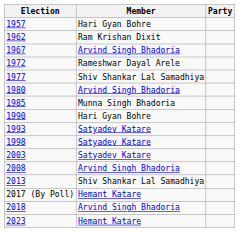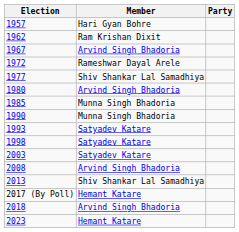 <table class="wikitable sortable">
 <tr>
 <th>Election</th>
 <th>Member</th>
 <th colspan=2>Party</th>
 </tr>
 <tr>
 <td><a href='#'>1957</a></td>
 <td>Hari Gyan Bohre</td>
 <td></td>
 </tr>
 <tr>
 <td><a href='#'>1962</a></td>
 <td>Ram Krishan Dixit</td>
 <td></td>
 </tr>
 <tr>
 <td><a href='#'>1967</a></td>
 <td><a href='#'>Arvind Singh Bhadoria</a></td>
 <td></td>
 </tr>
 <tr>
 <td><a href='#'>1972</a></td>
 <td>Rameshwar Dayal Arele</td>
 <td></td>
 </tr>
 <tr>
 <td><a href='#'>1977</a></td>
 <td>Shiv Shankar Lal Samadhiya</td>
 <td></td>
 </tr>
 <tr>
 <td><a href='#'>1980</a></td>
 <td><a href='#'>Arvind Singh Bhadoria</a></td>
 <td></td>
 </tr>
 <tr>
 <td><a href='#'>1985</a></td>
 <td>Munna Singh Bhadoria</td>
 <td></td>
 </tr>
 <tr>
 <td><a href='#'>1990</a></td>
-<td>Hari Gyan Bohre</td>
+<td>Munna Singh Bhadoria</td>
 <td></td>
 </tr>
 <tr>
 <td><a href='#'>1993</a></td>
 <td><a href='#'>Satyadev Katare</a></td>
 <td></td>
 </tr>
 <tr>
 <td><a href='#'>1998</a></td>
 <td><a href='#'>Satyadev Katare</a></td>
 <td></td>
 </tr>
 <tr>
 <td><a href='#'>2003</a></td>
 <td><a href='#'>Satyadev Katare</a></td>
 <td></td>
 </tr>
 <tr>
 <td><a href='#'>2008</a></td>
 <td><a href='#'>Arvind Singh Bhadoria</a></td>
 <td></td>
 </tr>
 <tr>
 <td><a href='#'>2013</a></td>
 <td>Shiv Shankar Lal Samadhiya</td>
 <td></td>
 </tr>
 <tr>
 <td>2017 (By Poll)</td>
 <td><a href='#'>Hemant Katare</a></td>
 </tr>
 <tr>
 <td><a href='#'>2018</a></td>
 <td><a href='#'>Arvind Singh Bhadoria</a></td>
 <td></td>
 </tr>
 <tr>
 <td><a href='#'>2023</a></td>
 <td><a href='#'>Hemant Katare</a></td>
 <td></td>
 </tr>
 </table>
